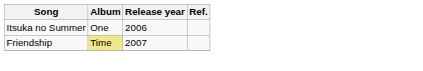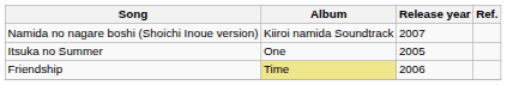 <table class="wikitable sortable">
 <tr>
 <th>Song</th>
 <th>Album</th>
 <th>Release year</th>
 <th class="unsortable">Ref.</th>
 </tr>
 <tr>
+<td>Namida no nagare boshi (Shoichi Inoue version)</td>
+<td>Kiiroi namida Soundtrack</td>
+<td>2007</td>
+<td></td>
+</tr>
+<tr>
 <td>Itsuka no Summer</td>
 <td>One</td>
-<td>2006</td>
+<td>2005</td>
 <td></td>
 </tr>
 <tr>
 <td>Friendship</td>
 <td style="background: khaki;">Time</td>
-<td>2007</td>
+<td>2006</td>
 <td></td>
 </tr>
 <tr>
 </tr>
 </table>
